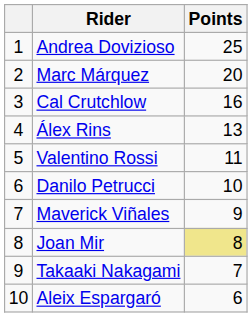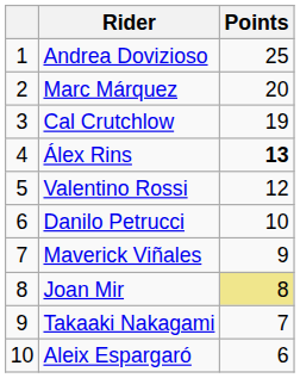 <table class="wikitable" style="font-size: 95%;">
 <tr>
 <th></th>
 <th>Rider</th>
 <th>Points</th>
 </tr>
 <tr>
 <td align=center>1</td>
 <td> <a href='#'>Andrea Dovizioso</a></td>
 <td align=right>25</td>
 </tr>
 <tr>
 <td align=center>2</td>
 <td> <a href='#'>Marc Márquez</a></td>
 <td align=right>20</td>
 </tr>
 <tr>
 <td align=center>3</td>
 <td> <a href='#'>Cal Crutchlow</a></td>
-<td align=right>16</td>
+<td align=right>19</td>
 </tr>
 <tr>
 <td align=center>4</td>
 <td> <a href='#'>Álex Rins</a></td>
-<td align=right>13</td>
+<td align=right><strong>13</strong></td>
 </tr>
 <tr>
 <td align=center>5</td>
 <td> <a href='#'>Valentino Rossi</a></td>
-<td align=right>11</td>
+<td align=right>12</td>
 </tr>
 <tr>
 <td align=center>6</td>
 <td> <a href='#'>Danilo Petrucci</a></td>
 <td align=right>10</td>
 </tr>
 <tr>
 <td align=center>7</td>
 <td> <a href='#'>Maverick Viñales</a></td>
 <td align=right>9</td>
 </tr>
 <tr>
 <td align=center>8</td>
 <td> <a href='#'>Joan Mir</a></td>
 <td align=right style="background: khaki;">8</td>
 </tr>
 <tr>
 <td align=center>9</td>
 <td> <a href='#'>Takaaki Nakagami</a></td>
 <td align=right>7</td>
 </tr>
 <tr>
 <td align=center>10</td>
 <td> <a href='#'>Aleix Espargaró</a></td>
 <td align=right>6</td>
 </tr>
 </table>
